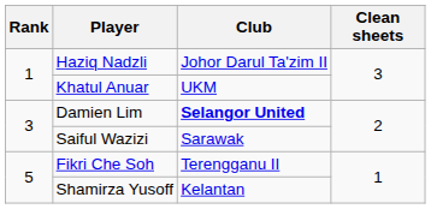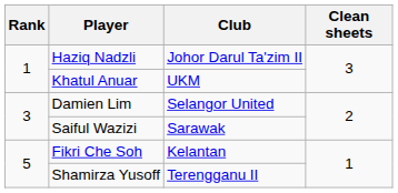 <table class="wikitable">
 <tr>
 <th>Rank</th>
 <th>Player</th>
 <th>Club</th>
 <th width=85>Clean sheets</th>
 </tr>
 <tr>
 <td align=center rowspan=2>1</td>
 <td align="left"> <a href='#'>Haziq Nadzli</a></td>
 <td align="left"><a href='#'>Johor Darul Ta'zim II</a></td>
 <td align=center rowspan=2>3</td>
 </tr>
 <tr>
 <td align="left"> <a href='#'>Khatul Anuar</a></td>
 <td align="left"><a href='#'>UKM</a></td>
 </tr>
 <tr>
 <td align=center rowspan=2>3</td>
 <td align="left"> Damien Lim</td>
-<td align="left"><strong><a href='#'>Selangor United</a></strong></td>
+<td align="left"><a href='#'>Selangor United</a></td>
 <td align=center rowspan=2>2</td>
 </tr>
 <tr>
 <td align="left"> Saiful Wazizi</td>
 <td align="left"><a href='#'>Sarawak</a></td>
 </tr>
 <tr>
 <td align=center rowspan=2>5</td>
 <td align="left"> <a href='#'>Fikri Che Soh</a></td>
-<td align="left"><a href='#'>Terengganu II</a></td>
+<td align="left"><a href='#'>Kelantan</a></td>
 <td align=center rowspan=2>1</td>
 </tr>
 <tr>
 <td align="left"> Shamirza Yusoff</td>
-<td align="left"><a href='#'>Kelantan</a></td>
+<td align="left"><a href='#'>Terengganu II</a></td>
 </tr>
 </table>
